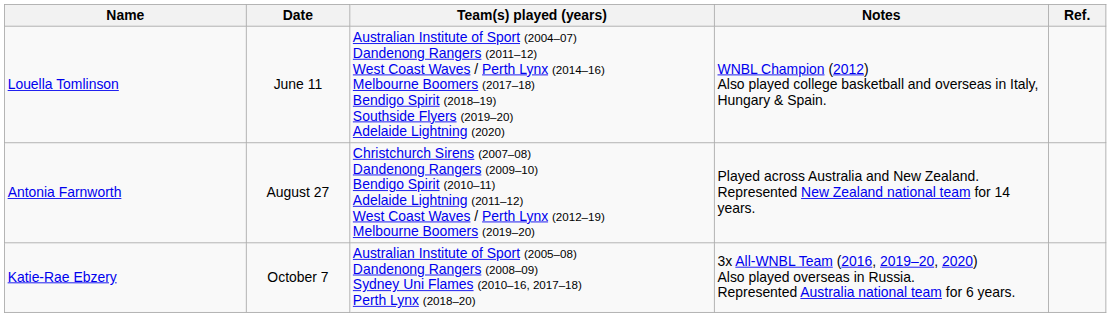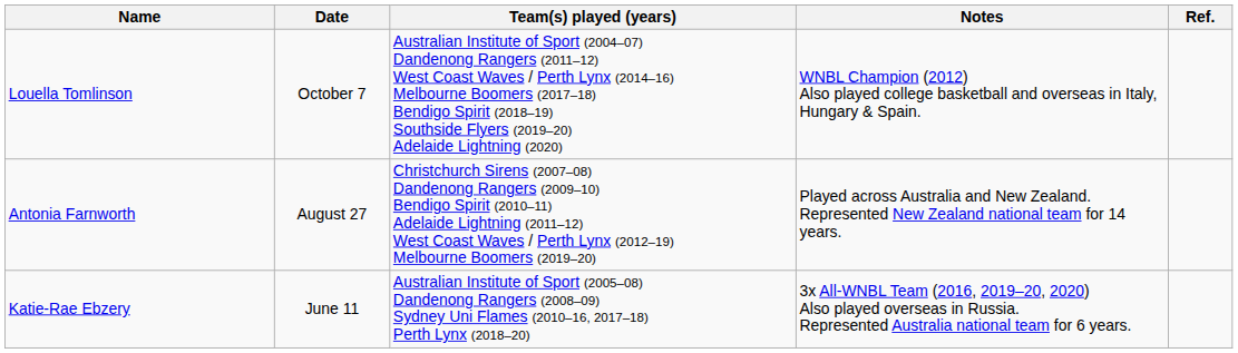 <table class="wikitable sortable" style="width:80%">
 <tr>
 <th style="width:150px">Name</th>
 <th style="width:60px">Date</th>
 <th style="width:230px">Team(s) played (years)</th>
 <th style="width:210px">Notes</th>
 <th style="width:20px">Ref.</th>
 </tr>
 <tr>
 <td> <a href='#'>Louella Tomlinson</a></td>
-<td align=center>June 11</td>
+<td align=center>October 7</td>
 <td><a href='#'>Australian Institute of Sport</a> <small>(2004–07)</small><br><a href='#'>Dandenong Rangers</a> <small>(2011–12)</small><br><a href='#'>West Coast Waves</a> / <a href='#'>Perth Lynx</a> <small>(2014–16)</small><br><a href='#'>Melbourne Boomers</a> <small>(2017–18)</small><br><a href='#'>Bendigo Spirit</a> <small>(2018–19)</small><br><a href='#'>Southside Flyers</a> <small>(2019–20)</small><br><a href='#'>Adelaide Lightning</a> <small>(2020)</small><br></td>
 <td><a href='#'>WNBL Champion</a> (<a href='#'>2012</a>)<br>Also played college basketball and overseas in Italy, Hungary & Spain.</td>
 <td></td>
 </tr>
 <tr>
 <td> <a href='#'>Antonia Farnworth</a></td>
 <td align=center>August 27</td>
 <td><a href='#'>Christchurch Sirens</a> <small>(2007–08)</small><br><a href='#'>Dandenong Rangers</a> <small>(2009–10)</small><br><a href='#'>Bendigo Spirit</a> <small>(2010–11)</small><br><a href='#'>Adelaide Lightning</a> <small>(2011–12)</small><br><a href='#'>West Coast Waves</a> / <a href='#'>Perth Lynx</a> <small>(2012–19)</small><br><a href='#'>Melbourne Boomers</a> <small>(2019–20)</small><br></td>
 <td>Played across Australia and New Zealand.<br>Represented <a href='#'>New Zealand national team</a> for 14 years.</td>
 <td></td>
 </tr>
 <tr>
 <td> <a href='#'>Katie-Rae Ebzery</a></td>
-<td align=center>October 7</td>
+<td align=center>June 11</td>
 <td><a href='#'>Australian Institute of Sport</a> <small>(2005–08)</small><br><a href='#'>Dandenong Rangers</a> <small>(2008–09)</small><br><a href='#'>Sydney Uni Flames</a> <small>(2010–16, 2017–18)</small><br><a href='#'>Perth Lynx</a> <small>(2018–20)</small></td>
 <td>3x <a href='#'>All-WNBL Team</a> (<a href='#'>2016</a>, <a href='#'>2019–20</a>, <a href='#'>2020</a>)<br>Also played overseas in Russia.<br>Represented <a href='#'>Australia national team</a> for 6 years.</td>
 <td></td>
 </tr>
 </table>
